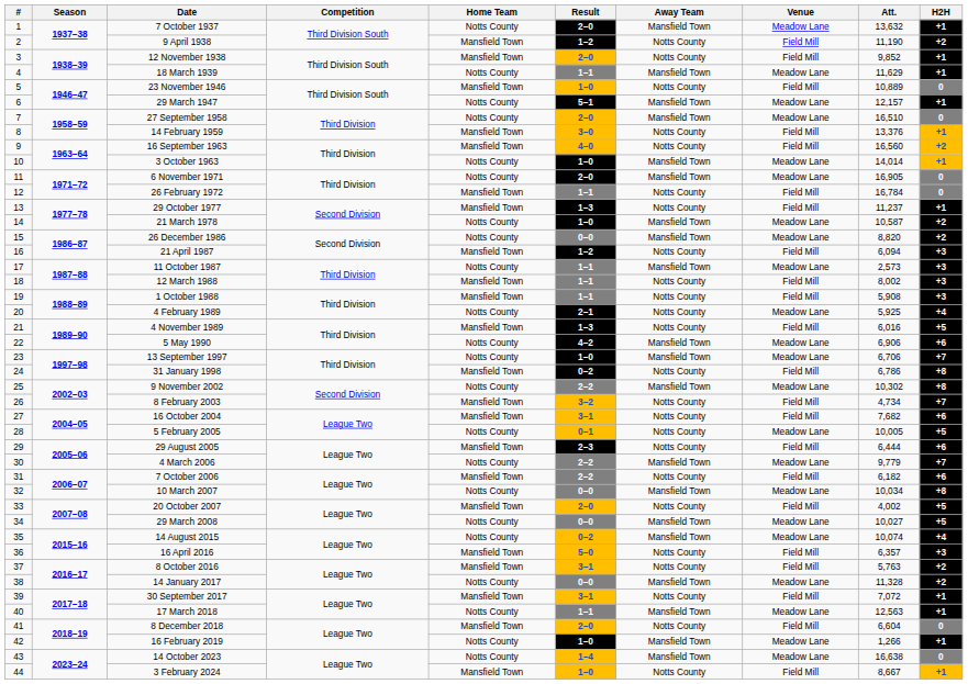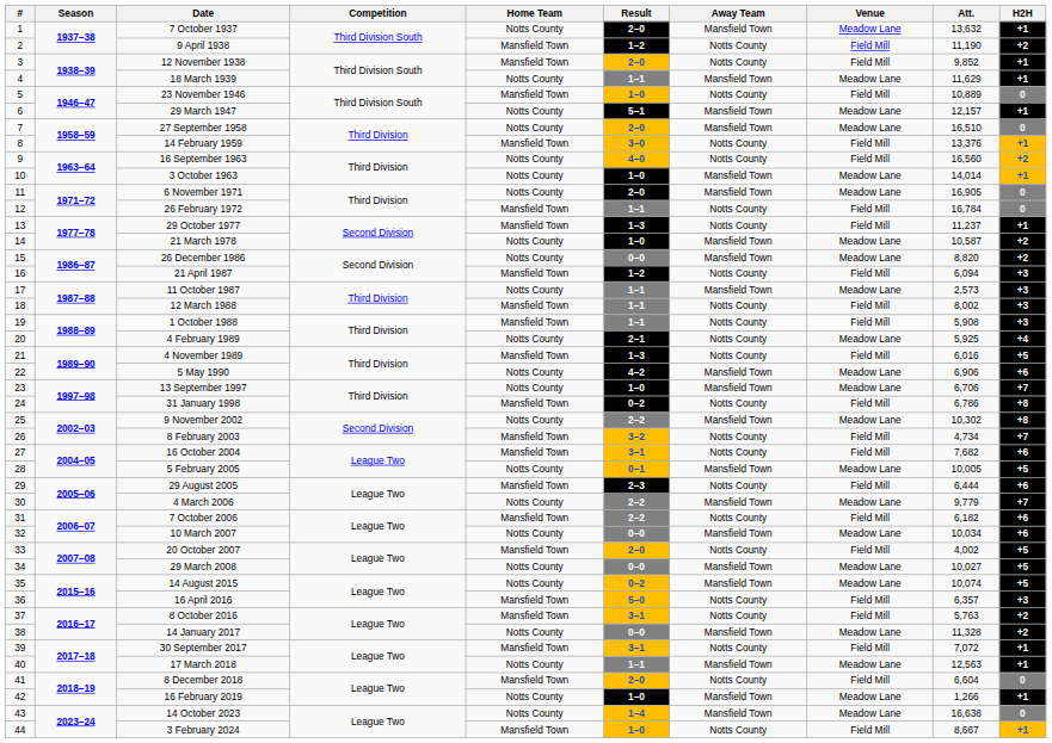 <table class="wikitable" style="text-align: center; width: 100%; font-size: 12px">
 <tr>
 <th><strong>#</strong></th>
 <th><strong>Season</strong></th>
 <th><strong>Date</strong></th>
 <th><strong>Competition</strong></th>
 <th><strong>Home Team</strong></th>
 <th><strong>Result</strong></th>
 <th><strong>Away Team</strong></th>
 <th><strong>Venue</strong></th>
 <th><strong>Att.</strong></th>
 <th><strong>H2H</strong></th>
 </tr>
 <tr>
 <td>1</td>
 <td rowspan=2><strong><a href='#'>1937–38</a></strong></td>
 <td>7 October 1937</td>
 <td rowspan=2><a href='#'>Third Division South</a></td>
 <td>Notts County</td>
 <td style="background:black; color:white"><strong>2–0</strong></td>
 <td>Mansfield Town</td>
 <td><a href='#'>Meadow Lane</a></td>
 <td>13,632</td>
 <td style="background:black; color:white"><strong>+1</strong></td>
 </tr>
 <tr>
 <td>2</td>
 <td>9 April 1938</td>
 <td>Mansfield Town</td>
 <td style="background:black; color:white"><strong>1–2</strong></td>
 <td>Notts County</td>
 <td><a href='#'>Field Mill</a></td>
 <td>11,190</td>
 <td style="background:black; color:white"><strong>+2</strong></td>
 </tr>
 <tr>
 <td>3</td>
 <td rowspan=2><strong><a href='#'>1938–39</a></strong></td>
 <td>12 November 1938</td>
 <td rowspan=2>Third Division South</td>
 <td>Mansfield Town</td>
 <td style="background:#ffbf00; color:#1c4ebd"><strong>2–0</strong></td>
 <td>Notts County</td>
 <td>Field Mill</td>
 <td>9,852</td>
 <td style="background:black; color:white"><strong>+1</strong></td>
 </tr>
 <tr>
 <td>4</td>
 <td>18 March 1939</td>
 <td>Notts County</td>
 <td style="background:#808080; color:white"><strong>1–1</strong></td>
 <td>Mansfield Town</td>
 <td>Meadow Lane</td>
 <td>11,629</td>
 <td style="background:black; color:white"><strong>+1</strong></td>
 </tr>
 <tr>
 <td>5</td>
 <td rowspan=2><strong><a href='#'>1946–47</a></strong></td>
 <td>23 November 1946</td>
 <td rowspan=2>Third Division South</td>
 <td>Mansfield Town</td>
 <td style="background:#ffbf00; color:#1c4ebd"><strong>1–0</strong></td>
 <td>Notts County</td>
 <td>Field Mill</td>
 <td>10,889</td>
 <td style="background:#808080; color:white"><strong>0</strong></td>
 </tr>
 <tr>
 <td>6</td>
 <td>29 March 1947</td>
 <td>Notts County</td>
 <td style="background:black; color:white"><strong>5–1</strong></td>
 <td>Mansfield Town</td>
 <td>Meadow Lane</td>
 <td>12,157</td>
 <td style="background:black; color:white"><strong>+1</strong></td>
 </tr>
 <tr>
 <td>7</td>
 <td rowspan=2><strong><a href='#'>1958–59</a></strong></td>
 <td>27 September 1958</td>
 <td rowspan=2><a href='#'>Third Division</a></td>
 <td>Notts County</td>
 <td style="background:#ffbf00; color:#1c4ebd"><strong>2–0</strong></td>
 <td>Mansfield Town</td>
 <td>Meadow Lane</td>
 <td>16,510</td>
 <td style="background:#808080; color:white"><strong>0</strong></td>
 </tr>
 <tr>
 <td>8</td>
 <td>14 February 1959</td>
 <td>Mansfield Town</td>
 <td style="background:#ffbf00; color:#1c4ebd"><strong>3–0</strong></td>
 <td>Notts County</td>
 <td>Field Mill</td>
 <td>13,376</td>
 <td style="background:#ffbf00; color:#1c4ebd"><strong>+1</strong></td>
 </tr>
 <tr>
 <td>9</td>
 <td rowspan=2><strong><a href='#'>1963–64</a></strong></td>
 <td>16 September 1963</td>
 <td rowspan=2>Third Division</td>
-<td>Mansfield Town</td>
+<td>Notts County</td>
 <td style="background:#ffbf00; color:#1c4ebd"><strong>4–0</strong></td>
 <td>Notts County</td>
 <td>Field Mill</td>
 <td>16,560</td>
 <td style="background:#ffbf00; color:#1c4ebd"><strong>+2</strong></td>
 </tr>
 <tr>
 <td>10</td>
 <td>3 October 1963</td>
 <td>Notts County</td>
 <td style="background:black; color:white"><strong>1–0</strong></td>
 <td>Mansfield Town</td>
 <td>Meadow Lane</td>
 <td>14,014</td>
 <td style="background:#ffbf00; color:#1c4ebd"><strong>+1</strong></td>
 </tr>
 <tr>
 <td>11</td>
 <td rowspan=2><strong><a href='#'>1971–72</a></strong></td>
 <td>6 November 1971</td>
 <td rowspan=2>Third Division</td>
 <td>Notts County</td>
 <td style="background:black; color:white"><strong>2–0</strong></td>
 <td>Mansfield Town</td>
 <td>Meadow Lane</td>
 <td>16,905</td>
 <td style="background:#808080; color:white"><strong>0</strong></td>
 </tr>
 <tr>
 <td>12</td>
 <td>26 February 1972</td>
 <td>Mansfield Town</td>
 <td style="background:#808080; color:white"><strong>1–1</strong></td>
 <td>Notts County</td>
 <td>Field Mill</td>
 <td>16,784</td>
 <td style="background:#808080; color:white"><strong>0</strong></td>
 </tr>
 <tr>
 <td>13</td>
 <td rowspan=2><strong><a href='#'>1977–78</a></strong></td>
 <td>29 October 1977</td>
 <td rowspan=2><a href='#'>Second Division</a></td>
 <td>Mansfield Town</td>
 <td style="background:black; color:white"><strong>1–3</strong></td>
 <td>Notts County</td>
 <td>Field Mill</td>
 <td>11,237</td>
 <td style="background:black; color:white"><strong>+1</strong></td>
 </tr>
 <tr>
 <td>14</td>
 <td>21 March 1978</td>
 <td>Notts County</td>
 <td style="background:black; color:white"><strong>1–0</strong></td>
 <td>Mansfield Town</td>
 <td>Meadow Lane</td>
 <td>10,587</td>
 <td style="background:black; color:white"><strong>+2</strong></td>
 </tr>
 <tr>
 <td>15</td>
 <td rowspan=2><strong><a href='#'>1986–87</a></strong></td>
 <td>26 December 1986</td>
 <td rowspan=2>Second Division</td>
 <td>Notts County</td>
 <td style="background:#808080; color:white"><strong>0–0</strong></td>
 <td>Mansfield Town</td>
 <td>Meadow Lane</td>
 <td>8,820</td>
 <td style="background:black; color:white"><strong>+2</strong></td>
 </tr>
 <tr>
 <td>16</td>
 <td>21 April 1987</td>
 <td>Mansfield Town</td>
 <td style="background:black; color:white"><strong>1–2</strong></td>
 <td>Notts County</td>
 <td>Field Mill</td>
 <td>6,094</td>
 <td style="background:black; color:white"><strong>+3</strong></td>
 </tr>
 <tr>
 <td>17</td>
 <td rowspan=2><strong><a href='#'>1987–88</a></strong></td>
 <td>11 October 1987</td>
 <td rowspan=2><a href='#'>Third Division</a></td>
 <td>Notts County</td>
 <td style="background:#808080; color:white"><strong>1–1</strong></td>
 <td>Mansfield Town</td>
 <td>Meadow Lane</td>
 <td>2,573</td>
 <td style="background:black; color:white"><strong>+3</strong></td>
 </tr>
 <tr>
 <td>18</td>
 <td>12 March 1988</td>
 <td>Mansfield Town</td>
 <td style="background:#808080; color:white"><strong>1–1</strong></td>
 <td>Notts County</td>
 <td>Field Mill</td>
 <td>8,002</td>
 <td style="background:black; color:white"><strong>+3</strong></td>
 </tr>
 <tr>
 <td>19</td>
 <td rowspan=2><strong><a href='#'>1988–89</a></strong></td>
 <td>1 October 1988</td>
 <td rowspan=2>Third Division</td>
 <td>Mansfield Town</td>
 <td style="background:#808080; color:white"><strong>1–1</strong></td>
 <td>Notts County</td>
 <td>Field Mill</td>
 <td>5,908</td>
 <td style="background:black; color:white"><strong>+3</strong></td>
 </tr>
 <tr>
 <td>20</td>
 <td>4 February 1989</td>
 <td>Notts County</td>
 <td style="background:black; color:white"><strong>2–1</strong></td>
 <td>Notts County</td>
 <td>Meadow Lane</td>
 <td>5,925</td>
 <td style="background:black; color:white"><strong>+4</strong></td>
 </tr>
 <tr>
 <td>21</td>
 <td rowspan=2><strong><a href='#'>1989–90</a></strong></td>
 <td>4 November 1989</td>
 <td rowspan=2>Third Division</td>
 <td>Mansfield Town</td>
 <td style="background:black; color:white"><strong>1–3</strong></td>
 <td>Notts County</td>
 <td>Field Mill</td>
 <td>6,016</td>
 <td style="background:black; color:white"><strong>+5</strong></td>
 </tr>
 <tr>
 <td>22</td>
 <td>5 May 1990</td>
 <td>Notts County</td>
 <td style="background:black; color:white"><strong>4–2</strong></td>
 <td>Mansfield Town</td>
 <td>Meadow Lane</td>
 <td>6,906</td>
 <td style="background:black; color:white"><strong>+6</strong></td>
 </tr>
 <tr>
 <td>23</td>
 <td rowspan=2><strong><a href='#'>1997–98</a></strong></td>
 <td>13 September 1997</td>
 <td rowspan=2>Third Division</td>
 <td>Notts County</td>
 <td style="background:black; color:white"><strong>1–0</strong></td>
 <td>Mansfield Town</td>
 <td>Meadow Lane</td>
 <td>6,706</td>
 <td style="background:black; color:white"><strong>+7</strong></td>
 </tr>
 <tr>
 <td>24</td>
 <td>31 January 1998</td>
 <td>Mansfield Town</td>
 <td style="background:black; color:white"><strong>0–2</strong></td>
 <td>Notts County</td>
 <td>Field Mill</td>
 <td>6,786</td>
 <td style="background:black; color:white"><strong>+8</strong></td>
 </tr>
 <tr>
 <td>25</td>
 <td rowspan=2><strong><a href='#'>2002–03</a></strong></td>
 <td>9 November 2002</td>
 <td rowspan=2><a href='#'>Second Division</a></td>
 <td>Notts County</td>
 <td style="background:#808080; color:white"><strong>2–2</strong></td>
 <td>Mansfield Town</td>
 <td>Meadow Lane</td>
 <td>10,302</td>
 <td style="background:black; color:white"><strong>+8</strong></td>
 </tr>
 <tr>
 <td>26</td>
 <td>8 February 2003</td>
 <td>Mansfield Town</td>
 <td style="background:#ffbf00; color:#1c4ebd"><strong>3–2</strong></td>
 <td>Notts County</td>
 <td>Field Mill</td>
 <td>4,734</td>
 <td style="background:black; color:white"><strong>+7</strong></td>
 </tr>
 <tr>
 <td>27</td>
 <td rowspan=2><strong><a href='#'>2004–05</a></strong></td>
 <td>16 October 2004</td>
 <td rowspan=2><a href='#'>League Two</a></td>
 <td>Mansfield Town</td>
 <td style="background:#ffbf00; color:#1c4ebd"><strong>3–1</strong></td>
 <td>Notts County</td>
 <td>Field Mill</td>
 <td>7,682</td>
 <td style="background:black; color:white"><strong>+6</strong></td>
 </tr>
 <tr>
 <td>28</td>
 <td>5 February 2005</td>
 <td>Notts County</td>
 <td style="background:#ffbf00; color:#1c4ebd"><strong>0–1</strong></td>
-<td>Notts County</td>
+<td>Mansfield Town</td>
 <td>Meadow Lane</td>
 <td>10,005</td>
 <td style="background:black; color:white"><strong>+5</strong></td>
 </tr>
 <tr>
 <td>29</td>
 <td rowspan=2><strong><a href='#'>2005–06</a></strong></td>
 <td>29 August 2005</td>
 <td rowspan=2>League Two</td>
 <td>Mansfield Town</td>
 <td style="background:black; color:white"><strong>2–3</strong></td>
 <td>Notts County</td>
 <td>Field Mill</td>
 <td>6,444</td>
 <td style="background:black; color:white"><strong>+6</strong></td>
 </tr>
 <tr>
 <td>30</td>
 <td>4 March 2006</td>
 <td>Notts County</td>
 <td style="background:#808080; color:white"><strong>2–2</strong></td>
 <td>Mansfield Town</td>
 <td>Meadow Lane</td>
 <td>9,779</td>
 <td style="background:black; color:white"><strong>+7</strong></td>
 </tr>
 <tr>
 <td>31</td>
 <td rowspan=2><strong><a href='#'>2006–07</a></strong></td>
 <td>7 October 2006</td>
 <td rowspan=2>League Two</td>
 <td>Mansfield Town</td>
 <td style="background:#808080; color:white"><strong>2–2</strong></td>
 <td>Notts County</td>
 <td>Field Mill</td>
 <td>6,182</td>
 <td style="background:black; color:white"><strong>+6</strong></td>
 </tr>
 <tr>
 <td>32</td>
 <td>10 March 2007</td>
 <td>Notts County</td>
 <td style="background:#808080; color:white"><strong>0–0</strong></td>
 <td>Mansfield Town</td>
 <td>Meadow Lane</td>
 <td>10,034</td>
-<td style="background:black; color:white"><strong>+8</strong></td>
+<td style="background:black; color:white"><strong>+6</strong></td>
 </tr>
 <tr>
 <td>33</td>
 <td rowspan=2><strong><a href='#'>2007–08</a></strong></td>
 <td>20 October 2007</td>
 <td rowspan=2>League Two</td>
 <td>Mansfield Town</td>
 <td style="background:#ffbf00; color:#1c4ebd"><strong>2–0</strong></td>
 <td>Notts County</td>
 <td>Field Mill</td>
 <td>4,002</td>
 <td style="background:black; color:white"><strong>+5</strong></td>
 </tr>
 <tr>
 <td>34</td>
 <td>29 March 2008</td>
 <td>Notts County</td>
 <td style="background:#808080; color:white"><strong>0–0</strong></td>
 <td>Mansfield Town</td>
 <td>Meadow Lane</td>
 <td>10,027</td>
 <td style="background:black; color:white"><strong>+5</strong></td>
 </tr>
 <tr>
 <td>35</td>
 <td rowspan=2><strong><a href='#'>2015–16</a></strong></td>
 <td>14 August 2015</td>
 <td rowspan=2>League Two</td>
 <td>Notts County</td>
 <td style="background:#ffbf00; color:#1c4ebd"><strong>0–2</strong></td>
 <td>Mansfield Town</td>
 <td>Meadow Lane</td>
 <td>10,074</td>
-<td style="background:black; color:white"><strong>+4</strong></td>
+<td style="background:black; color:white"><strong>+5</strong></td>
 </tr>
 <tr>
 <td>36</td>
 <td>16 April 2016</td>
 <td>Mansfield Town</td>
 <td style="background:#ffbf00; color:#1c4ebd"><strong>5–0</strong></td>
 <td>Notts County</td>
 <td>Field Mill</td>
 <td>6,357</td>
 <td style="background:black; color:white"><strong>+3</strong></td>
 </tr>
 <tr>
 <td>37</td>
 <td rowspan=2><strong><a href='#'>2016–17</a></strong></td>
 <td>8 October 2016</td>
 <td rowspan=2>League Two</td>
 <td>Mansfield Town</td>
 <td style="background:#ffbf00; color:#1c4ebd"><strong>3–1</strong></td>
 <td>Notts County</td>
 <td>Field Mill</td>
 <td>5,763</td>
 <td style="background:black; color:white"><strong>+2</strong></td>
 </tr>
 <tr>
 <td>38</td>
 <td>14 January 2017</td>
 <td>Notts County</td>
 <td style="background:#808080; color:white"><strong>0–0</strong></td>
 <td>Mansfield Town</td>
 <td>Meadow Lane</td>
 <td>11,328</td>
 <td style="background:black; color:white"><strong>+2</strong></td>
 </tr>
 <tr>
 <td>39</td>
 <td rowspan=2><strong><a href='#'>2017–18</a></strong></td>
 <td>30 September 2017</td>
 <td rowspan=2>League Two</td>
 <td>Mansfield Town</td>
 <td style="background:#ffbf00; color:#1c4ebd"><strong>3–1</strong></td>
 <td>Notts County</td>
 <td>Field Mill</td>
 <td>7,072</td>
 <td style="background:black; color:white"><strong>+1</strong></td>
 </tr>
 <tr>
 <td>40</td>
 <td>17 March 2018</td>
 <td>Notts County</td>
 <td style="background:#808080; color:white"><strong>1–1</strong></td>
 <td>Mansfield Town</td>
 <td>Meadow Lane</td>
 <td>12,563</td>
 <td style="background:black; color:white"><strong>+1</strong></td>
 </tr>
 <tr>
 <td>41</td>
 <td rowspan=2><strong><a href='#'>2018–19</a></strong></td>
 <td>8 December 2018</td>
 <td rowspan=2>League Two</td>
 <td>Mansfield Town</td>
 <td style="background:#ffbf00; color:#1c4ebd"><strong>2–0</strong></td>
 <td>Notts County</td>
 <td>Field Mill</td>
 <td>6,604</td>
 <td style="background:#808080; color:white"><strong>0</strong></td>
 </tr>
 <tr>
 <td>42</td>
 <td>16 February 2019</td>
 <td>Notts County</td>
 <td style="background:black; color:white"><strong>1–0</strong></td>
 <td>Mansfield Town</td>
 <td>Meadow Lane</td>
 <td>1,266</td>
 <td style="background:black; color:white"><strong>+1</strong></td>
 </tr>
 <tr>
 <td>43</td>
 <td rowspan=2><strong><a href='#'>2023–24</a></strong></td>
 <td>14 October 2023</td>
 <td rowspan=2>League Two</td>
 <td>Notts County</td>
 <td style="background:#ffbf00; color:#1c4ebd"><strong>1–4</strong></td>
 <td>Mansfield Town</td>
 <td>Meadow Lane</td>
 <td>16,638</td>
 <td style="background:#808080; color:white"><strong>0</strong></td>
 </tr>
 <tr>
 <td>44</td>
 <td>3 February 2024</td>
 <td>Mansfield Town</td>
 <td style="background:#ffbf00; color:#1c4ebd"><strong>1–0</strong></td>
 <td>Notts County</td>
 <td>Field Mill</td>
 <td>8,667</td>
 <td style="background:#ffbf00; color:#1c4ebd"><strong>+1</strong></td>
 </tr>
 </table>
